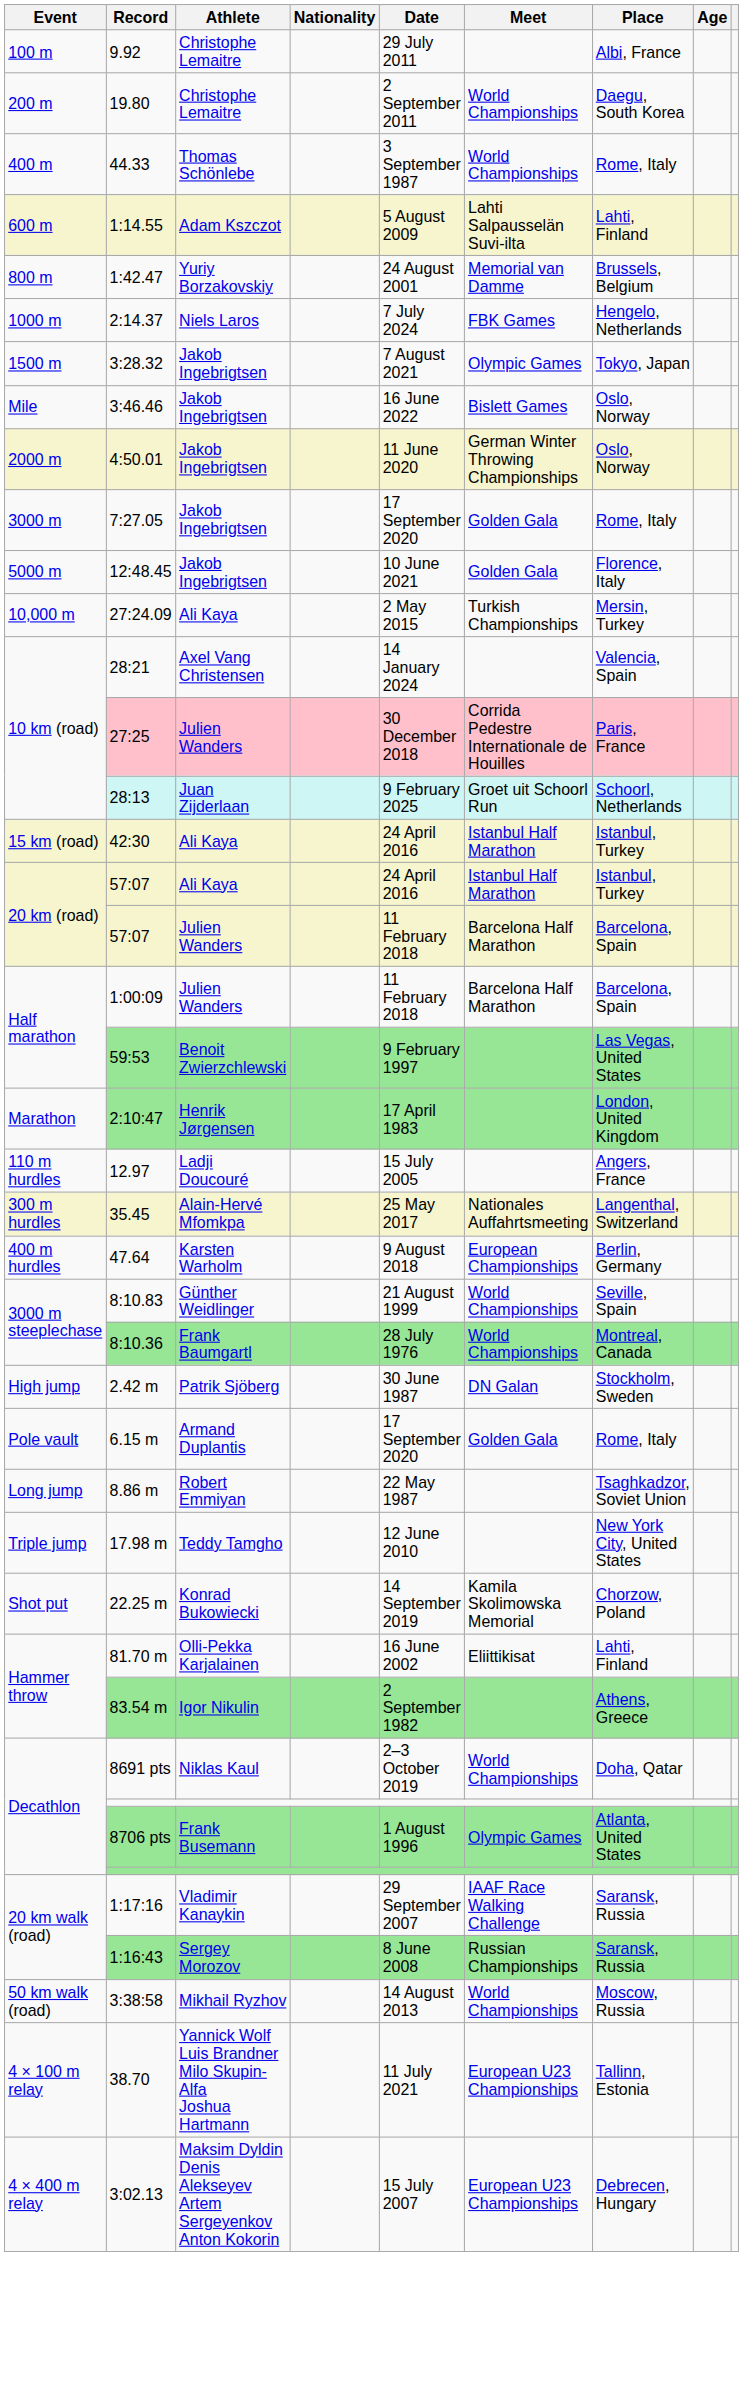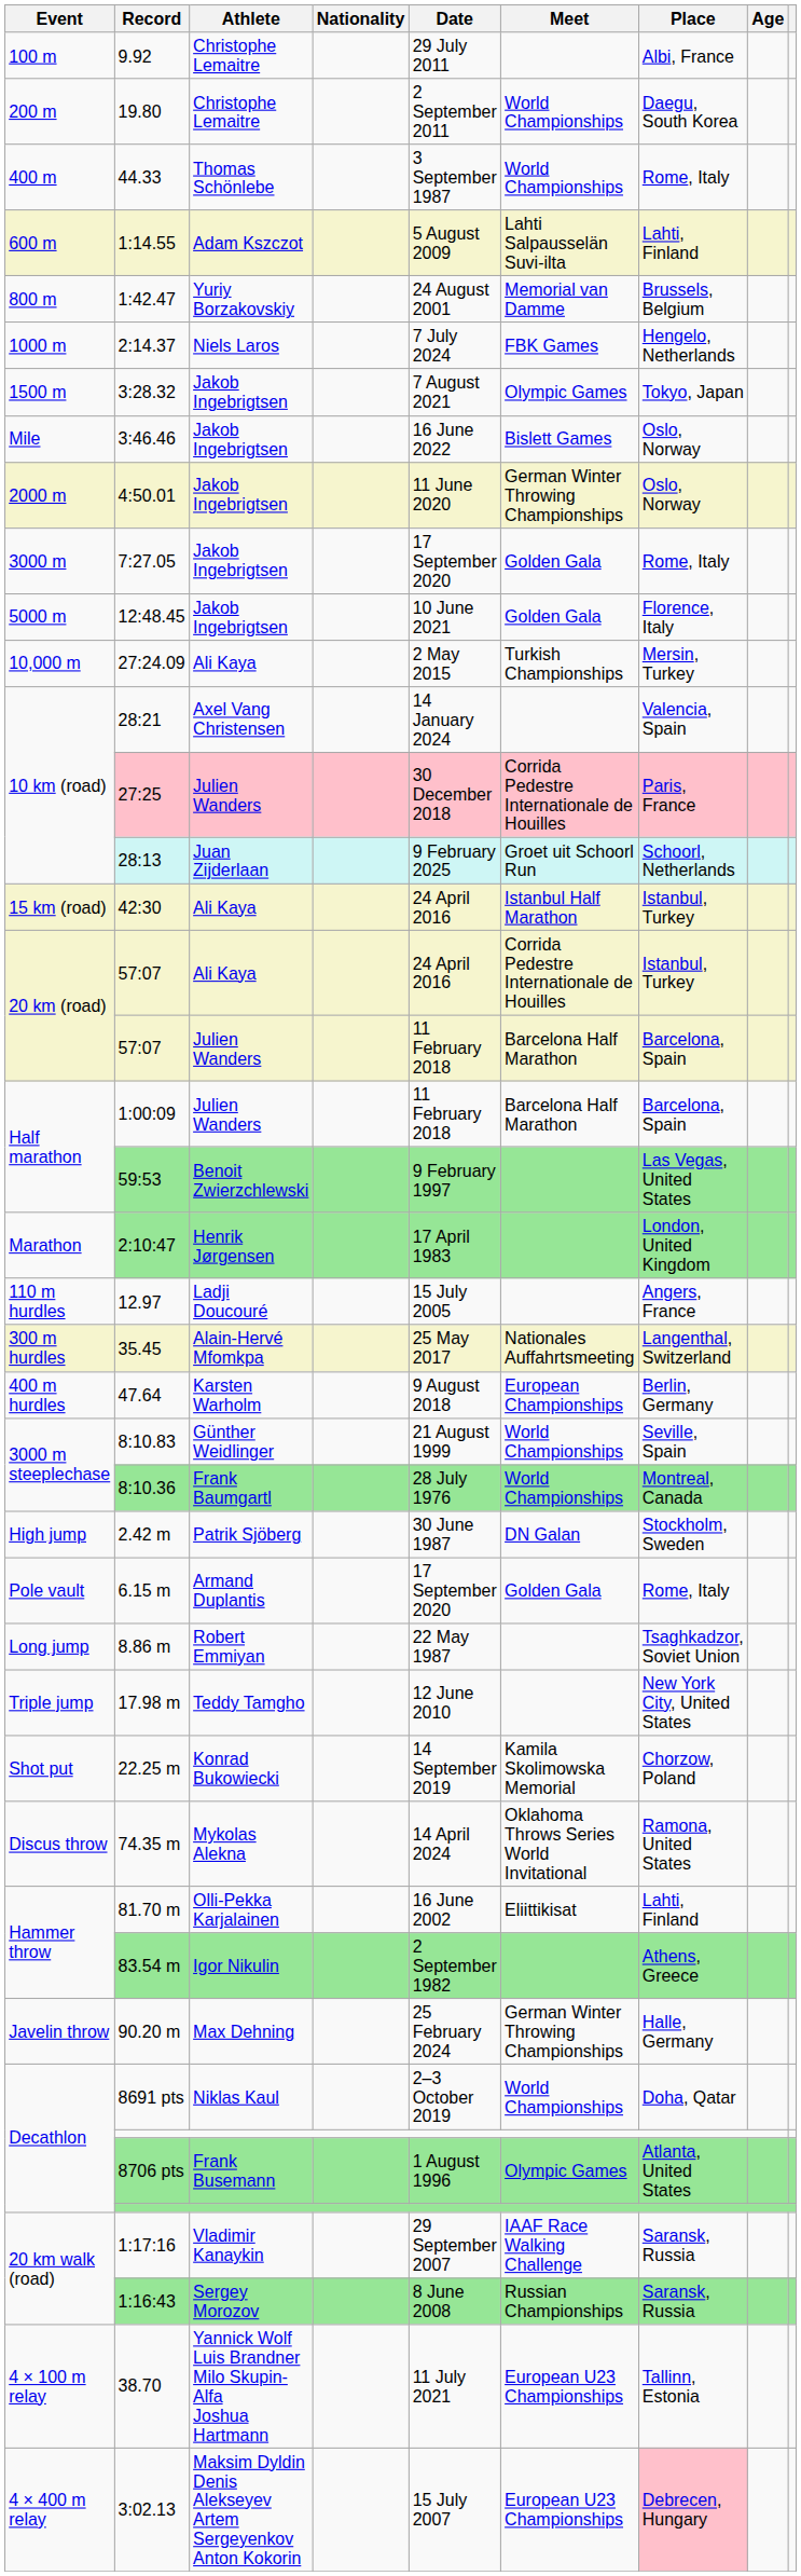 <table class="wikitable" style="font-size:95%; width: 95%;">
 <tr>
 <th>Event</th>
 <th>Record</th>
 <th>Athlete</th>
 <th>Nationality</th>
 <th>Date</th>
 <th>Meet</th>
 <th>Place</th>
 <th>Age</th>
 <th></th>
 </tr>
 <tr>
 <td><a href='#'>100 m</a></td>
 <td>9.92 </td>
 <td><a href='#'>Christophe Lemaitre</a></td>
 <td></td>
 <td>29 July 2011</td>
 <td></td>
 <td><a href='#'>Albi</a>, France</td>
 <td></td>
 <td></td>
 </tr>
 <tr>
 <td><a href='#'>200 m</a></td>
 <td>19.80 </td>
 <td><a href='#'>Christophe Lemaitre</a></td>
 <td></td>
 <td>2 September 2011</td>
 <td><a href='#'>World Championships</a></td>
 <td><a href='#'>Daegu</a>, South Korea</td>
 <td></td>
 <td></td>
 </tr>
 <tr>
 <td><a href='#'>400 m</a></td>
 <td>44.33</td>
 <td><a href='#'>Thomas Schönlebe</a></td>
 <td></td>
 <td>3 September 1987</td>
 <td><a href='#'>World Championships</a></td>
 <td><a href='#'>Rome</a>, Italy</td>
 <td></td>
 <td></td>
 </tr>
 <tr style="background:#f6F5CE;">
 <td><a href='#'>600 m</a></td>
 <td>1:14.55</td>
 <td><a href='#'>Adam Kszczot</a></td>
 <td></td>
 <td>5 August 2009</td>
 <td>Lahti Salpausselän Suvi-ilta</td>
 <td><a href='#'>Lahti</a>, Finland</td>
 <td></td>
 <td></td>
 </tr>
 <tr>
 <td><a href='#'>800 m</a></td>
 <td>1:42.47</td>
 <td><a href='#'>Yuriy Borzakovskiy</a></td>
 <td></td>
 <td>24 August 2001</td>
 <td><a href='#'>Memorial van Damme</a></td>
 <td><a href='#'>Brussels</a>, Belgium</td>
 <td></td>
 <td></td>
 </tr>
 <tr>
 <td><a href='#'>1000 m</a></td>
 <td>2:14.37</td>
 <td><a href='#'>Niels Laros</a></td>
 <td></td>
 <td>7 July 2024</td>
 <td><a href='#'>FBK Games</a></td>
 <td><a href='#'>Hengelo</a>, Netherlands</td>
 <td></td>
 <td></td>
 </tr>
 <tr>
 <td><a href='#'>1500 m</a></td>
 <td>3:28.32</td>
 <td><a href='#'>Jakob Ingebrigtsen</a></td>
 <td></td>
 <td>7 August 2021</td>
 <td><a href='#'>Olympic Games</a></td>
 <td><a href='#'>Tokyo</a>, Japan</td>
 <td></td>
 <td></td>
 </tr>
 <tr>
 <td><a href='#'>Mile</a></td>
 <td>3:46.46</td>
 <td><a href='#'>Jakob Ingebrigtsen</a></td>
 <td></td>
 <td>16 June 2022</td>
 <td><a href='#'>Bislett Games</a></td>
 <td><a href='#'>Oslo</a>, Norway</td>
 <td></td>
 <td></td>
 </tr>
 <tr style="background:#f6F5CE;">
 <td><a href='#'>2000 m</a></td>
 <td>4:50.01</td>
 <td><a href='#'>Jakob Ingebrigtsen</a></td>
 <td></td>
 <td>11 June 2020</td>
 <td>German Winter Throwing Championships</td>
 <td><a href='#'>Oslo</a>, Norway</td>
 <td></td>
 <td></td>
 </tr>
 <tr>
 <td><a href='#'>3000 m</a></td>
 <td>7:27.05</td>
 <td><a href='#'>Jakob Ingebrigtsen</a></td>
 <td></td>
 <td>17 September 2020</td>
 <td><a href='#'>Golden Gala</a></td>
 <td><a href='#'>Rome</a>, Italy</td>
 <td></td>
 <td></td>
 </tr>
 <tr>
 <td><a href='#'>5000 m</a></td>
 <td>12:48.45</td>
 <td><a href='#'>Jakob Ingebrigtsen</a></td>
 <td></td>
 <td>10 June 2021</td>
 <td><a href='#'>Golden Gala</a></td>
 <td><a href='#'>Florence</a>, Italy</td>
 <td></td>
 <td></td>
 </tr>
 <tr>
 <td><a href='#'>10,000 m</a></td>
 <td>27:24.09</td>
 <td><a href='#'>Ali Kaya</a></td>
 <td></td>
 <td>2 May 2015</td>
 <td>Turkish Championships</td>
 <td><a href='#'>Mersin</a>, Turkey</td>
 <td></td>
 <td></td>
 </tr>
 <tr>
 <td rowspan=3><a href='#'>10 km</a> (road)</td>
 <td>28:21</td>
 <td><a href='#'>Axel Vang Christensen</a></td>
 <td></td>
 <td>14 January 2024</td>
 <td></td>
 <td><a href='#'>Valencia</a>, Spain</td>
 <td></td>
 <td></td>
 </tr>
 <tr style="background:pink">
 <td>27:25</td>
 <td><a href='#'>Julien Wanders</a></td>
 <td></td>
 <td>30 December 2018</td>
 <td>Corrida Pedestre Internationale de Houilles</td>
 <td><a href='#'>Paris</a>, France</td>
 <td></td>
 <td></td>
 </tr>
 <tr bgcolor="#CEF6F5">
 <td>28:13</td>
 <td><a href='#'>Juan Zijderlaan</a></td>
 <td></td>
 <td>9 February 2025</td>
 <td>Groet uit Schoorl Run</td>
 <td><a href='#'>Schoorl</a>, Netherlands</td>
 <td></td>
 <td></td>
 </tr>
 <tr style="background:#f6F5CE;">
 <td><a href='#'>15 km</a> (road)</td>
 <td>42:30</td>
 <td><a href='#'>Ali Kaya</a></td>
 <td></td>
 <td>24 April 2016</td>
 <td><a href='#'>Istanbul Half Marathon</a></td>
 <td><a href='#'>Istanbul</a>, Turkey</td>
 <td></td>
 <td></td>
 </tr>
 <tr style="background:#f6F5CE;">
 <td rowspan=2><a href='#'>20 km</a> (road)</td>
 <td>57:07</td>
 <td><a href='#'>Ali Kaya</a></td>
 <td></td>
 <td>24 April 2016</td>
-<td><a href='#'>Istanbul Half Marathon</a></td>
+<td>Corrida Pedestre Internationale de Houilles</td>
 <td><a href='#'>Istanbul</a>, Turkey</td>
 <td></td>
 <td></td>
 </tr>
 <tr style="background:#f6F5CE;">
 <td>57:07</td>
 <td><a href='#'>Julien Wanders</a></td>
 <td></td>
 <td>11 February 2018</td>
 <td>Barcelona Half Marathon</td>
 <td><a href='#'>Barcelona</a>, Spain</td>
 <td></td>
 <td></td>
 </tr>
 <tr>
 <td rowspan=2><a href='#'>Half marathon</a></td>
 <td>1:00:09</td>
 <td><a href='#'>Julien Wanders</a></td>
 <td></td>
 <td>11 February 2018</td>
 <td>Barcelona Half Marathon</td>
 <td><a href='#'>Barcelona</a>, Spain</td>
 <td></td>
 <td></td>
 </tr>
 <tr bgcolor=#96E696>
 <td>59:53</td>
 <td><a href='#'>Benoit Zwierzchlewski</a></td>
 <td></td>
 <td>9 February 1997</td>
 <td></td>
 <td><a href='#'>Las Vegas</a>, United States</td>
 <td></td>
 <td></td>
 </tr>
 <tr>
 <td><a href='#'>Marathon</a></td>
 <td bgcolor=#96E696>2:10:47</td>
 <td bgcolor=#96E696><a href='#'>Henrik Jørgensen</a></td>
 <td bgcolor=#96E696></td>
 <td bgcolor=#96E696>17 April 1983</td>
 <td bgcolor=#96E696></td>
 <td bgcolor=#96E696><a href='#'>London</a>, United Kingdom</td>
 <td bgcolor=#96E696></td>
 <td bgcolor=#96E696></td>
 </tr>
 <tr>
 <td><a href='#'>110 m hurdles</a></td>
 <td>12.97 </td>
 <td><a href='#'>Ladji Doucouré</a></td>
 <td></td>
 <td>15 July 2005</td>
 <td></td>
 <td><a href='#'>Angers</a>, France</td>
 <td></td>
 <td></td>
 </tr>
 <tr style="background:#f6F5CE;">
 <td><a href='#'>300 m hurdles</a></td>
 <td>35.45</td>
 <td><a href='#'>Alain-Hervé Mfomkpa</a></td>
 <td></td>
 <td>25 May 2017</td>
 <td>Nationales Auffahrtsmeeting</td>
 <td><a href='#'>Langenthal</a>, Switzerland</td>
 <td></td>
 <td></td>
 </tr>
 <tr>
 <td><a href='#'>400 m hurdles</a></td>
 <td>47.64</td>
 <td><a href='#'>Karsten Warholm</a></td>
 <td></td>
 <td>9 August 2018</td>
 <td><a href='#'>European Championships</a></td>
 <td><a href='#'>Berlin</a>, Germany</td>
 <td></td>
 <td></td>
 </tr>
 <tr>
 <td rowspan=2><a href='#'>3000 m steeplechase</a></td>
 <td>8:10.83</td>
 <td><a href='#'>Günther Weidlinger</a></td>
 <td></td>
 <td>21 August 1999</td>
 <td><a href='#'>World Championships</a></td>
 <td><a href='#'>Seville</a>, Spain</td>
 <td></td>
 <td></td>
 </tr>
 <tr bgcolor=#96E696>
 <td>8:10.36</td>
 <td><a href='#'>Frank Baumgartl</a></td>
 <td></td>
 <td>28 July 1976</td>
 <td><a href='#'>World Championships</a></td>
 <td><a href='#'>Montreal</a>, Canada</td>
 <td></td>
 <td></td>
 </tr>
 <tr>
 <td><a href='#'>High jump</a></td>
 <td>2.42 m</td>
 <td><a href='#'>Patrik Sjöberg</a></td>
 <td></td>
 <td>30 June 1987</td>
 <td><a href='#'>DN Galan</a></td>
 <td><a href='#'>Stockholm</a>, Sweden</td>
 <td></td>
 <td></td>
 </tr>
 <tr>
 <td><a href='#'>Pole vault</a></td>
 <td>6.15 m </td>
 <td><a href='#'>Armand Duplantis</a></td>
 <td></td>
 <td>17 September 2020</td>
 <td><a href='#'>Golden Gala</a></td>
 <td><a href='#'>Rome</a>, Italy</td>
 <td></td>
 <td></td>
 </tr>
 <tr>
 <td><a href='#'>Long jump</a></td>
 <td>8.86 m </td>
 <td><a href='#'>Robert Emmiyan</a></td>
 <td></td>
 <td>22 May 1987</td>
 <td></td>
 <td><a href='#'>Tsaghkadzor</a>, Soviet Union</td>
 <td></td>
 <td></td>
 </tr>
 <tr>
 <td><a href='#'>Triple jump</a></td>
 <td>17.98 m </td>
 <td><a href='#'>Teddy Tamgho</a></td>
 <td></td>
 <td>12 June 2010</td>
 <td></td>
 <td><a href='#'>New York City</a>, United States</td>
 <td></td>
 <td></td>
 </tr>
 <tr>
 <td><a href='#'>Shot put</a></td>
 <td>22.25 m</td>
 <td><a href='#'>Konrad Bukowiecki</a></td>
 <td></td>
 <td>14 September 2019</td>
 <td>Kamila Skolimowska Memorial</td>
 <td><a href='#'>Chorzow</a>, Poland</td>
 <td></td>
 <td></td>
 </tr>
 <tr>
+<td><a href='#'>Discus throw</a></td>
+<td>74.35 m</td>
+<td><a href='#'>Mykolas Alekna</a></td>
+<td></td>
+<td>14 April 2024</td>
+<td>Oklahoma Throws Series World Invitational</td>
+<td><a href='#'>Ramona</a>, United States</td>
+<td></td>
+<td></td>
+</tr>
+<tr>
 <td rowspan=2><a href='#'>Hammer throw</a></td>
 <td>81.70 m</td>
 <td><a href='#'>Olli-Pekka Karjalainen</a></td>
 <td></td>
 <td>16 June 2002</td>
 <td>Eliittikisat</td>
 <td><a href='#'>Lahti</a>, Finland</td>
 <td></td>
 <td></td>
 </tr>
 <tr bgcolor=#96E696>
 <td>83.54 m</td>
 <td><a href='#'>Igor Nikulin</a></td>
 <td></td>
 <td>2 September 1982</td>
 <td></td>
 <td><a href='#'>Athens</a>, Greece</td>
+<td></td>
+<td></td>
+</tr>
+<tr>
+<td><a href='#'>Javelin throw</a></td>
+<td>90.20 m</td>
+<td><a href='#'>Max Dehning</a></td>
+<td></td>
+<td>25 February 2024</td>
+<td>German Winter Throwing Championships</td>
+<td><a href='#'>Halle</a>, Germany</td>
 <td></td>
 <td></td>
 </tr>
 <tr>
 <td rowspan=4><a href='#'>Decathlon</a></td>
 <td>8691 pts</td>
 <td><a href='#'>Niklas Kaul</a></td>
 <td></td>
 <td>2–3 October 2019</td>
 <td><a href='#'>World Championships</a></td>
 <td><a href='#'>Doha</a>, Qatar</td>
 <td></td>
 <td></td>
 </tr>
 <tr>
 <td colspan=7></td>
 <td></td>
 </tr>
 <tr bgcolor=#96E696>
 <td>8706 pts</td>
 <td><a href='#'>Frank Busemann</a></td>
 <td></td>
 <td>1 August 1996</td>
 <td><a href='#'>Olympic Games</a></td>
 <td><a href='#'>Atlanta</a>, United States</td>
 <td></td>
 <td></td>
 </tr>
 <tr bgcolor=#96E696>
 <td colspan=8></td>
 </tr>
 <tr>
 <td rowspan=2><a href='#'>20 km walk</a> (road)</td>
 <td>1:17:16</td>
 <td><a href='#'>Vladimir Kanaykin</a></td>
 <td></td>
 <td>29 September 2007</td>
 <td><a href='#'>IAAF Race Walking Challenge</a></td>
 <td><a href='#'>Saransk</a>, Russia</td>
 <td></td>
 <td></td>
 </tr>
 <tr bgcolor=#96E696>
 <td>1:16:43</td>
 <td><a href='#'>Sergey Morozov</a></td>
 <td></td>
 <td>8 June 2008</td>
 <td>Russian Championships</td>
 <td><a href='#'>Saransk</a>, Russia</td>
 <td></td>
 <td></td>
 </tr>
 <tr>
-<td><a href='#'>50 km walk</a> (road)</td>
-<td>3:38:58</td>
-<td><a href='#'>Mikhail Ryzhov</a></td>
-<td></td>
-<td>14 August 2013</td>
-<td><a href='#'>World Championships</a></td>
-<td><a href='#'>Moscow</a>, Russia</td>
-<td></td>
-<td></td>
-</tr>
-<tr>
 <td><a href='#'>4 × 100 m relay</a></td>
 <td>38.70</td>
 <td><a href='#'>Yannick Wolf</a><br><a href='#'>Luis Brandner</a><br><a href='#'>Milo Skupin-Alfa</a><br><a href='#'>Joshua Hartmann</a></td>
 <td></td>
 <td>11 July 2021</td>
 <td><a href='#'>European U23 Championships</a></td>
 <td><a href='#'>Tallinn</a>, Estonia</td>
 <td></td>
 <td></td>
 </tr>
 <tr>
 <td><a href='#'>4 × 400 m relay</a></td>
 <td>3:02.13</td>
 <td><a href='#'>Maksim Dyldin</a><br><a href='#'>Denis Alekseyev</a><br><a href='#'>Artem Sergeyenkov</a><br><a href='#'>Anton Kokorin</a></td>
 <td></td>
 <td>15 July 2007</td>
 <td><a href='#'>European U23 Championships</a></td>
-<td><a href='#'>Debrecen</a>, Hungary</td>
+<td style="background: pink;"><a href='#'>Debrecen</a>, Hungary</td>
 <td></td>
 <td></td>
 </tr>
 </table>
